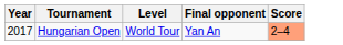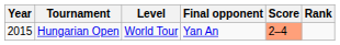 <table class="sortable wikitable" style="font-size: 95%;">
 <tr>
 <th>Year</th>
 <th>Tournament</th>
 <th>Level</th>
 <th>Final opponent</th>
 <th>Score</th>
+<th>Rank</th>
 </tr>
 <tr>
-<td>2017</td>
+<td>2015</td>
 <td><a href='#'>Hungarian Open</a></td>
 <td><a href='#'>World Tour</a></td>
 <td><a href='#'>Yan An</a></td>
 <td style="background: lightsalmon;">2–4</td>
+<td></td>
 </tr>
 </table>
